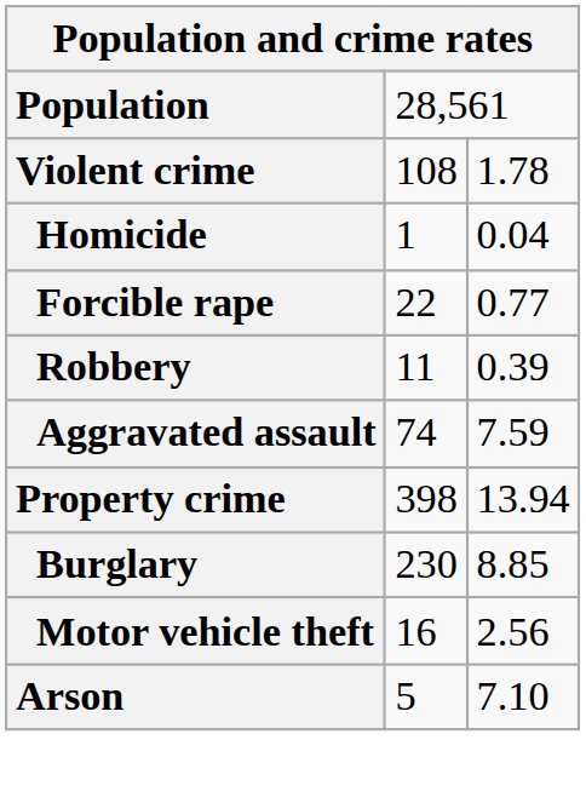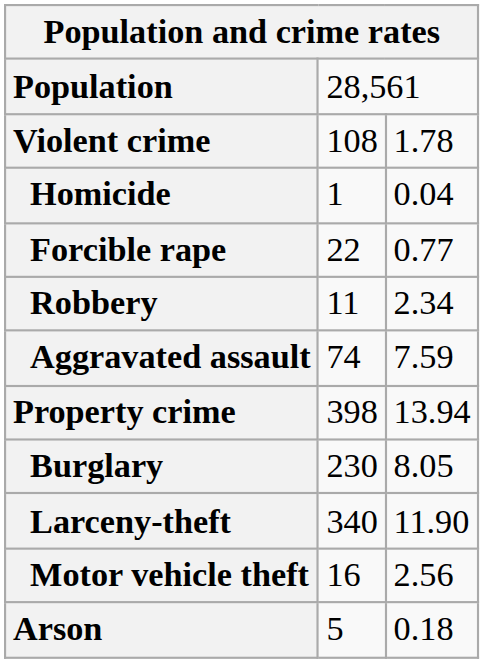 <table class="wikitable collapsible collapsed">
 <tr>
 <th colspan="3">Population and crime rates</th>
 </tr>
 <tr>
 <th scope="row" style="text-align: left;">Population</th>
 <td colspan="2">28,561</td>
 </tr>
 <tr>
 <th scope="row" style="text-align: left;">Violent crime</th>
 <td>108</td>
 <td>1.78</td>
 </tr>
 <tr>
 <th scope="row" style="text-align: left;">  Homicide</th>
 <td>1</td>
 <td>0.04</td>
 </tr>
 <tr>
 <th scope="row" style="text-align: left;">  Forcible rape</th>
 <td>22</td>
 <td>0.77</td>
 </tr>
 <tr>
 <th scope="row" style="text-align: left;">  Robbery</th>
 <td>11</td>
-<td>0.39</td>
+<td>2.34</td>
 </tr>
 <tr>
 <th scope="row" style="text-align: left;">  Aggravated assault</th>
 <td>74</td>
 <td>7.59</td>
 </tr>
 <tr>
 <th scope="row" style="text-align: left;">Property crime</th>
 <td>398</td>
 <td>13.94</td>
 </tr>
 <tr>
 <th scope="row" style="text-align: left;">  Burglary</th>
 <td>230</td>
-<td>8.85</td>
+<td>8.05</td>
+</tr>
+<tr>
+<th scope="row" style="text-align: left;">  Larceny-theft</th>
+<td>340</td>
+<td>11.90</td>
 </tr>
 <tr>
 <th scope="row" style="text-align: left;">  Motor vehicle theft</th>
 <td>16</td>
 <td>2.56</td>
 </tr>
 <tr>
 <th scope="row" style="text-align: left;">Arson</th>
 <td>5</td>
-<td>7.10</td>
+<td>0.18</td>
 </tr>
 </table>
